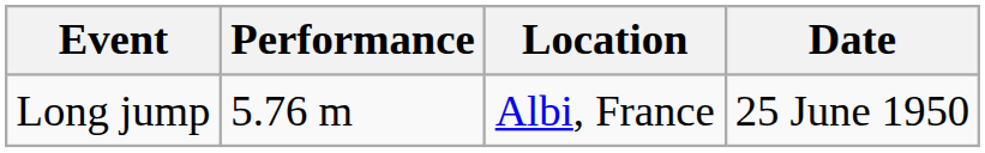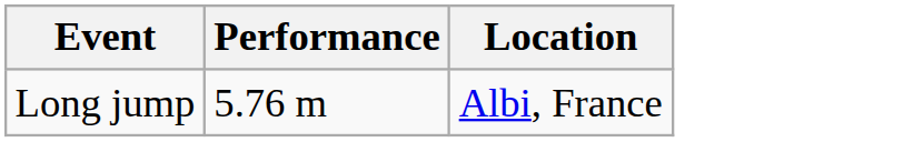 <table class=wikitable>
 <tr>
 <th scope="col">Event</th>
 <th scope="col">Performance</th>
 <th scope="col">Location</th>
-<th scope="col">Date</th>
 </tr>
 <tr>
 <td>Long jump</td>
 <td>5.76 m</td>
 <td><a href='#'>Albi</a>, France</td>
-<td>25 June 1950</td>
 </tr>
 </table>
